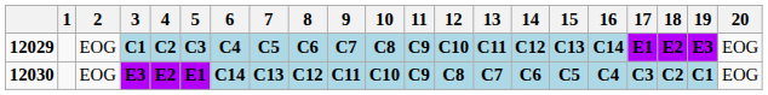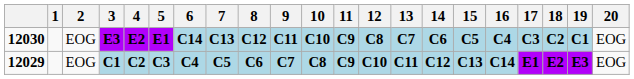 <table class="wikitable plainrowheaders unsortable" style="text-align:center">
 <tr>
 <th></th>
 <th>1</th>
 <th>2</th>
 <th>3</th>
 <th>4</th>
 <th>5</th>
 <th>6</th>
 <th>7</th>
 <th>8</th>
 <th>9</th>
 <th>10</th>
 <th>11</th>
 <th>12</th>
 <th>13</th>
 <th>14</th>
 <th>15</th>
 <th>16</th>
 <th>17</th>
 <th>18</th>
 <th>19</th>
 <th>20</th>
 </tr>
 <tr>
+<td><strong>12030</strong></td>
+<td></td>
+<td>EOG</td>
+<th rowspan="1" scope="col" style="background:#B200FA;">E3</th>
+<th rowspan="1" scope="col" style="background:#B200FA;">E2</th>
+<th rowspan="1" scope="col" style="background:#B200FA;">E1</th>
+<th rowspan="1" scope="col" style="background:#ADD8E6;">C14</th>
+<th rowspan="1" scope="col" style="background:#ADD8E6;">C13</th>
+<th rowspan="1" scope="col" style="background:#ADD8E6;">C12</th>
+<th rowspan="1" scope="col" style="background:#ADD8E6;">C11</th>
+<th rowspan="1" scope="col" style="background:#ADD8E6;">C10</th>
+<th rowspan="1" scope="col" style="background:#ADD8E6;">C9</th>
+<th rowspan="1" scope="col" style="background:#ADD8E6;">C8</th>
+<th rowspan="1" scope="col" style="background:#ADD8E6;">C7</th>
+<th rowspan="1" scope="col" style="background:#ADD8E6;">C6</th>
+<th rowspan="1" scope="col" style="background:#ADD8E6;">C5</th>
+<th rowspan="1" scope="col" style="background:#ADD8E6;">C4</th>
+<th rowspan="1" scope="col" style="background:#ADD8E6;">C3</th>
+<th rowspan="1" scope="col" style="background:#ADD8E6;">C2</th>
+<th rowspan="1" scope="col" style="background:#ADD8E6;">C1</th>
+<td>EOG</td>
+</tr>
+<tr>
 <td><strong>12029</strong></td>
 <td></td>
 <td>EOG</td>
 <th rowspan="1" scope="col" style="background:#ADD8E6;">C1</th>
 <th rowspan="1" scope="col" style="background:#ADD8E6;">C2</th>
 <th rowspan="1" scope="col" style="background:#ADD8E6;">C3</th>
 <th rowspan="1" scope="col" style="background:#ADD8E6;">C4</th>
 <th rowspan="1" scope="col" style="background:#ADD8E6;">C5</th>
 <th rowspan="1" scope="col" style="background:#ADD8E6;">C6</th>
 <th rowspan="1" scope="col" style="background:#ADD8E6;">C7</th>
 <th rowspan="1" scope="col" style="background:#ADD8E6;">C8</th>
 <th rowspan="1" scope="col" style="background:#ADD8E6;">C9</th>
 <th rowspan="1" scope="col" style="background:#ADD8E6;">C10</th>
 <th rowspan="1" scope="col" style="background:#ADD8E6;">C11</th>
 <th rowspan="1" scope="col" style="background:#ADD8E6;">C12</th>
 <th rowspan="1" scope="col" style="background:#ADD8E6;">C13</th>
 <th rowspan="1" scope="col" style="background:#ADD8E6;">C14</th>
 <th rowspan="1" scope="col" style="background:#B200FA;">E1</th>
 <th rowspan="1" scope="col" style="background:#B200FA;">E2</th>
 <th rowspan="1" scope="col" style="background:#B200FA;">E3</th>
 <td>EOG</td>
 </tr>
-<tr>
-<td><strong>12030</strong></td>
-<td></td>
-<td>EOG</td>
-<th rowspan="1" scope="col" style="background:#B200FA;">E3</th>
-<th rowspan="1" scope="col" style="background:#B200FA;">E2</th>
-<th rowspan="1" scope="col" style="background:#B200FA;">E1</th>
-<th rowspan="1" scope="col" style="background:#ADD8E6;">C14</th>
-<th rowspan="1" scope="col" style="background:#ADD8E6;">C13</th>
-<th rowspan="1" scope="col" style="background:#ADD8E6;">C12</th>
-<th rowspan="1" scope="col" style="background:#ADD8E6;">C11</th>
-<th rowspan="1" scope="col" style="background:#ADD8E6;">C10</th>
-<th rowspan="1" scope="col" style="background:#ADD8E6;">C9</th>
-<th rowspan="1" scope="col" style="background:#ADD8E6;">C8</th>
-<th rowspan="1" scope="col" style="background:#ADD8E6;">C7</th>
-<th rowspan="1" scope="col" style="background:#ADD8E6;">C6</th>
-<th rowspan="1" scope="col" style="background:#ADD8E6;">C5</th>
-<th rowspan="1" scope="col" style="background:#ADD8E6;">C4</th>
-<th rowspan="1" scope="col" style="background:#ADD8E6;">C3</th>
-<th rowspan="1" scope="col" style="background:#ADD8E6;">C2</th>
-<th rowspan="1" scope="col" style="background:#ADD8E6;">C1</th>
-<td>EOG</td>
-</tr>
 </table>
